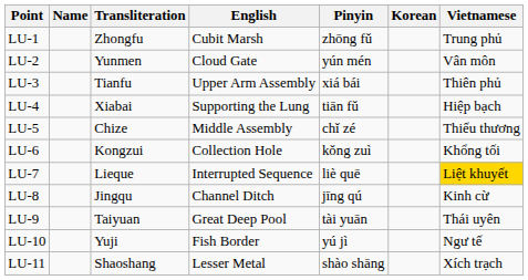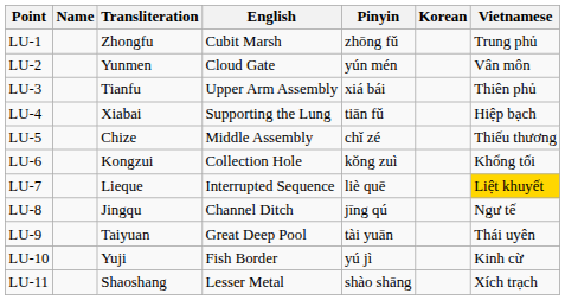 <table class="wikitable">
 <tr>
 <th>Point</th>
 <th>Name</th>
 <th>Transliteration</th>
 <th>English</th>
 <th>Pinyin</th>
 <th>Korean </th>
 <th>Vietnamese</th>
 </tr>
 <tr>
 <td>LU-1</td>
 <td></td>
 <td>Zhongfu</td>
 <td>Cubit Marsh</td>
 <td>zhōng fǔ</td>
 <td></td>
 <td>Trung phủ</td>
 </tr>
 <tr>
 <td>LU-2</td>
 <td></td>
 <td>Yunmen</td>
 <td>Cloud Gate</td>
 <td>yún mén</td>
 <td></td>
 <td>Vân môn</td>
 </tr>
 <tr>
 <td>LU-3</td>
 <td></td>
 <td>Tianfu</td>
 <td>Upper Arm Assembly</td>
 <td>xiá bái</td>
 <td></td>
 <td>Thiên phủ</td>
 </tr>
 <tr>
 <td>LU-4</td>
 <td></td>
 <td>Xiabai</td>
 <td>Supporting the Lung</td>
 <td>tiān fǔ</td>
 <td></td>
 <td>Hiệp bạch</td>
 </tr>
 <tr>
 <td>LU-5</td>
 <td></td>
 <td>Chize</td>
 <td>Middle Assembly</td>
 <td>chǐ zé</td>
 <td></td>
 <td>Thiếu thương</td>
 </tr>
 <tr>
 <td>LU-6</td>
 <td></td>
 <td>Kongzui</td>
 <td>Collection Hole</td>
 <td>kǒng zuì</td>
 <td></td>
 <td>Khổng tối</td>
 </tr>
 <tr>
 <td>LU-7</td>
 <td></td>
 <td>Lieque</td>
 <td>Interrupted Sequence</td>
 <td>liè quē</td>
 <td></td>
 <td style="background: gold;">Liệt khuyết</td>
 </tr>
 <tr>
 <td>LU-8</td>
 <td></td>
 <td>Jingqu</td>
 <td>Channel Ditch</td>
 <td>jīng qú</td>
 <td></td>
-<td>Kinh cừ</td>
+<td>Ngư tế</td>
 </tr>
 <tr>
 <td>LU-9</td>
 <td></td>
 <td>Taiyuan</td>
 <td>Great Deep Pool</td>
 <td>tài yuān</td>
 <td></td>
 <td>Thái uyên</td>
 </tr>
 <tr>
 <td>LU-10</td>
 <td></td>
 <td>Yuji</td>
 <td>Fish Border</td>
 <td>yú jì</td>
 <td></td>
-<td>Ngư tế</td>
+<td>Kinh cừ</td>
 </tr>
 <tr>
 <td>LU-11</td>
 <td></td>
 <td>Shaoshang</td>
 <td>Lesser Metal</td>
 <td>shào shāng</td>
 <td></td>
 <td>Xích trạch</td>
 </tr>
 </table>
